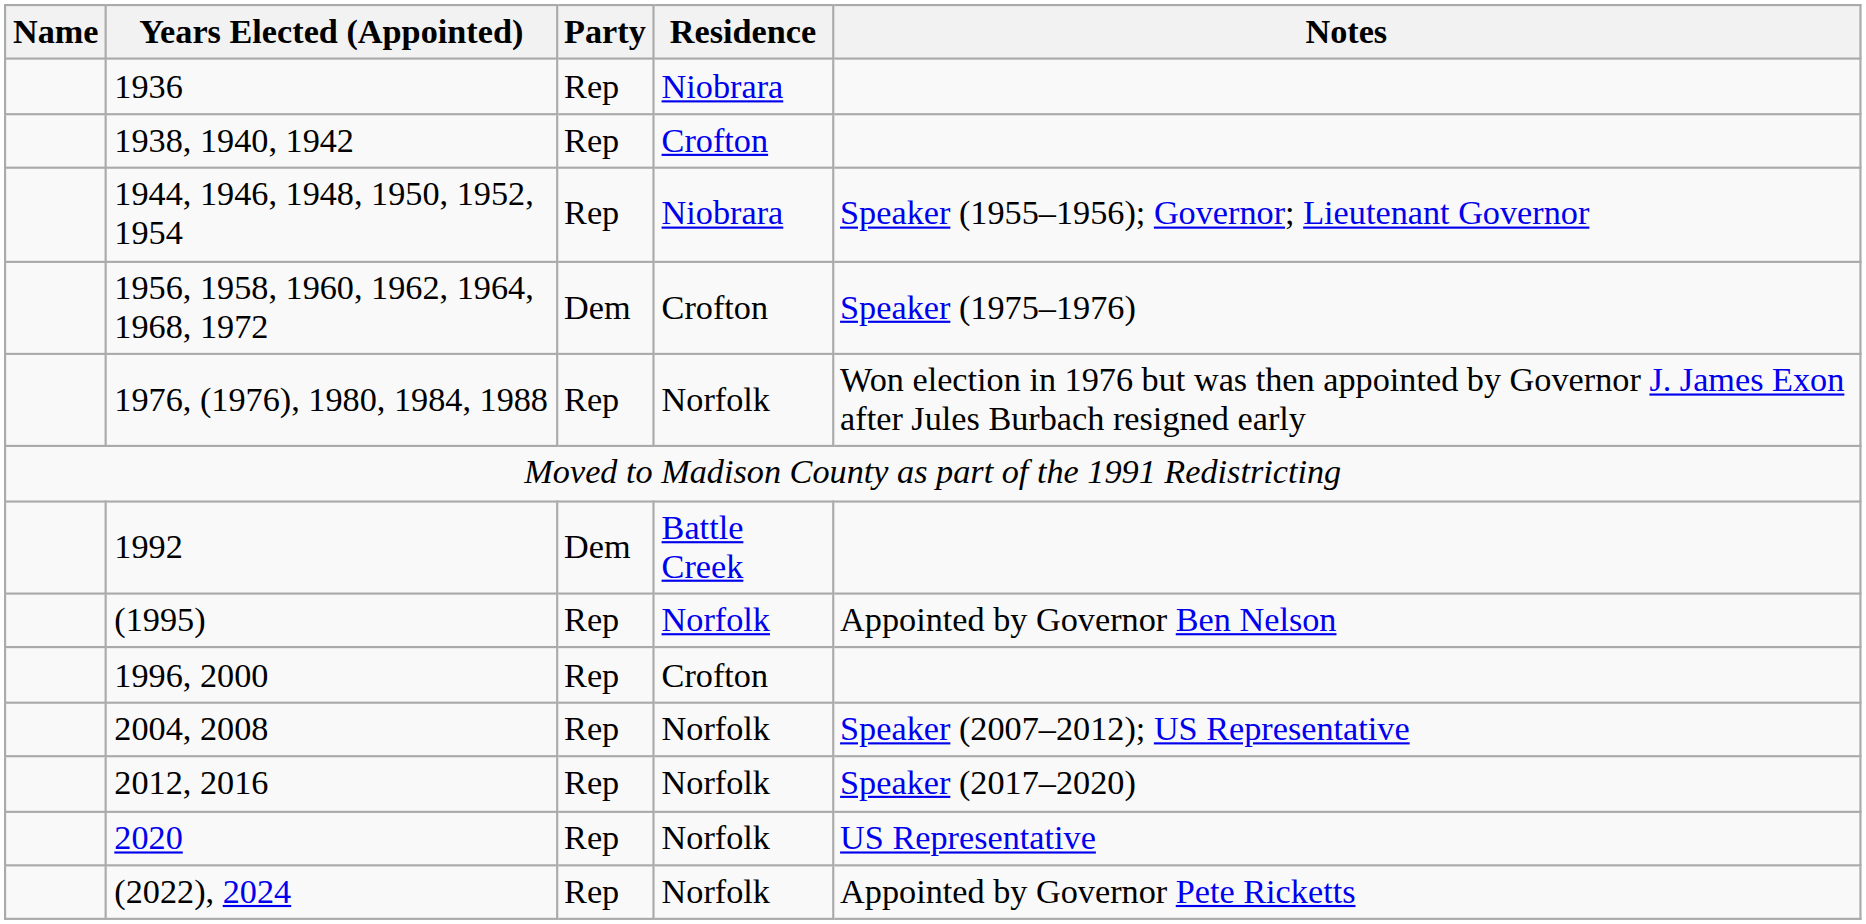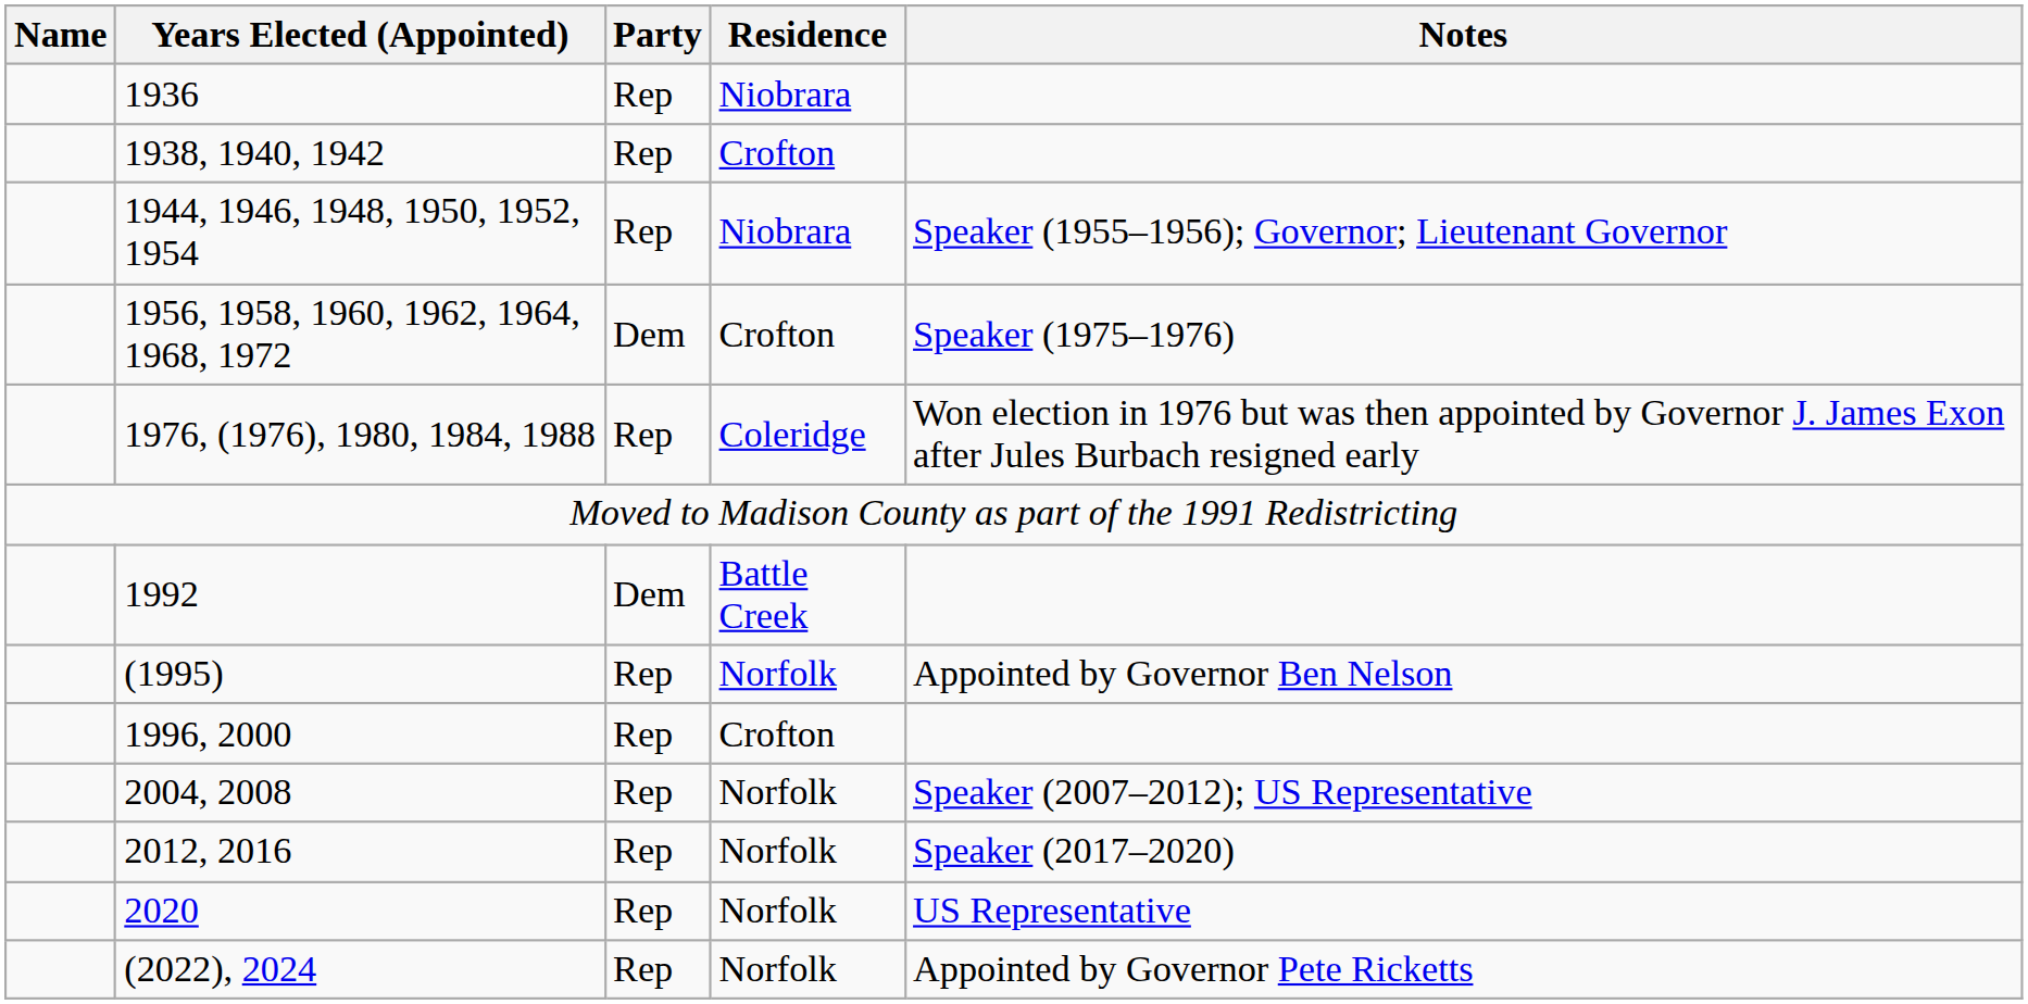 <table class="wikitable sortable">
 <tr>
 <th>Name</th>
 <th>Years Elected (Appointed)</th>
 <th>Party</th>
 <th>Residence</th>
 <th>Notes</th>
 </tr>
 <tr>
 <td></td>
 <td>1936</td>
 <td>Rep</td>
 <td><a href='#'>Niobrara</a></td>
 <td></td>
 </tr>
 <tr>
 <td></td>
 <td>1938, 1940, 1942</td>
 <td>Rep</td>
 <td><a href='#'>Crofton</a></td>
 <td></td>
 </tr>
 <tr>
 <td></td>
 <td>1944, 1946, 1948, 1950, 1952, 1954</td>
 <td>Rep</td>
 <td><a href='#'>Niobrara</a></td>
 <td><a href='#'>Speaker</a> (1955–1956); <a href='#'>Governor</a>; <a href='#'>Lieutenant Governor</a></td>
 </tr>
 <tr>
 <td></td>
 <td>1956, 1958, 1960, 1962, 1964, 1968, 1972</td>
 <td>Dem</td>
 <td>Crofton</td>
 <td><a href='#'>Speaker</a> (1975–1976)</td>
 </tr>
 <tr>
 <td></td>
 <td>1976, (1976), 1980, 1984, 1988</td>
 <td>Rep</td>
-<td>Norfolk</td>
+<td><a href='#'>Coleridge</a></td>
 <td>Won election in 1976 but was then appointed by Governor <a href='#'>J. James Exon</a> after Jules Burbach resigned early</td>
 </tr>
 <tr>
 <td colspan=5 style=text-align:center><em>Moved to Madison County as part of the 1991 Redistricting</em></td>
 </tr>
 <tr>
 <td></td>
 <td>1992</td>
 <td>Dem</td>
 <td><a href='#'>Battle Creek</a></td>
 <td></td>
 </tr>
 <tr>
 <td></td>
 <td>(1995)</td>
 <td>Rep</td>
 <td><a href='#'>Norfolk</a></td>
 <td>Appointed by Governor <a href='#'>Ben Nelson</a></td>
 </tr>
 <tr>
 <td></td>
 <td>1996, 2000</td>
 <td>Rep</td>
 <td>Crofton</td>
 <td></td>
 </tr>
 <tr>
 <td></td>
 <td>2004, 2008</td>
 <td>Rep</td>
 <td>Norfolk</td>
 <td><a href='#'>Speaker</a> (2007–2012); <a href='#'>US Representative</a></td>
 </tr>
 <tr>
 <td></td>
 <td>2012, 2016</td>
 <td>Rep</td>
 <td>Norfolk</td>
 <td><a href='#'>Speaker</a> (2017–2020)</td>
 </tr>
 <tr>
 <td></td>
 <td><a href='#'>2020</a></td>
 <td>Rep</td>
 <td>Norfolk</td>
 <td><a href='#'>US Representative</a></td>
 </tr>
 <tr>
 <td></td>
 <td>(2022), <a href='#'>2024</a></td>
 <td>Rep</td>
 <td>Norfolk</td>
 <td>Appointed by Governor <a href='#'>Pete Ricketts</a></td>
 </tr>
 </table>
